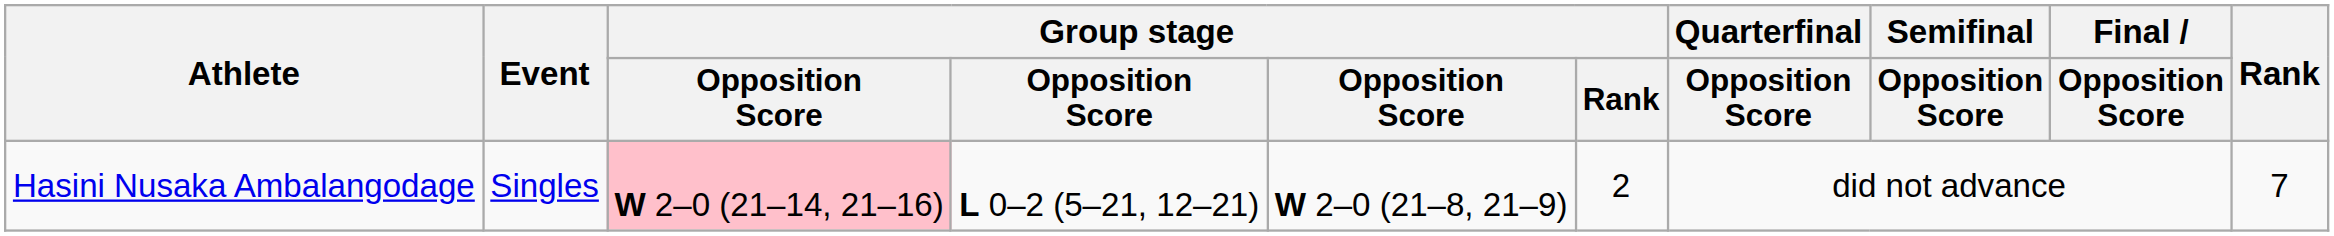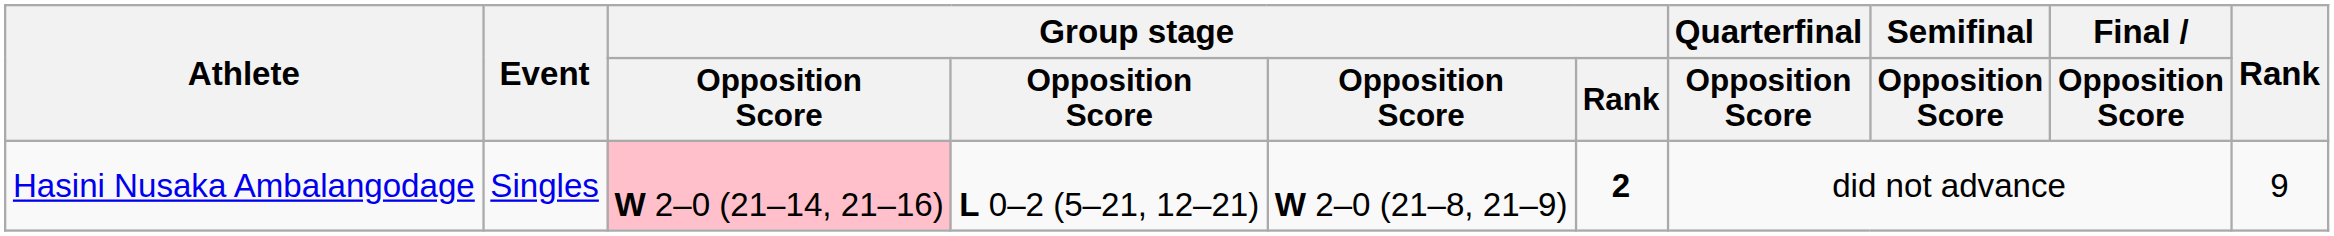 <table class="wikitable" style="font-size:90%">
 <tr>
 <th rowspan=2>Athlete</th>
 <th rowspan=2>Event</th>
 <th colspan=4>Group stage</th>
 <th>Quarterfinal</th>
 <th>Semifinal</th>
 <th>Final / </th>
 <th rowspan=2>Rank</th>
 </tr>
 <tr style="font-size:95%">
 <th>Opposition<br>Score</th>
 <th>Opposition<br>Score</th>
 <th>Opposition<br>Score</th>
 <th>Rank</th>
 <th>Opposition<br>Score</th>
 <th>Opposition<br>Score</th>
 <th>Opposition<br>Score</th>
 </tr>
 <tr align=center>
 <td align=left><a href='#'>Hasini Nusaka Ambalangodage</a></td>
 <td align=left><a href='#'>Singles</a></td>
 <td style="background: pink;"><br><strong>W</strong> 2–0 (21–14, 21–16)</td>
 <td><br><strong>L</strong> 0–2 (5–21, 12–21)</td>
 <td><br><strong>W</strong> 2–0 (21–8, 21–9)</td>
-<td>2</td>
+<td><strong>2</strong></td>
 <td colspan=3>did not advance</td>
-<td>7</td>
+<td>9</td>
 </tr>
 </table>
